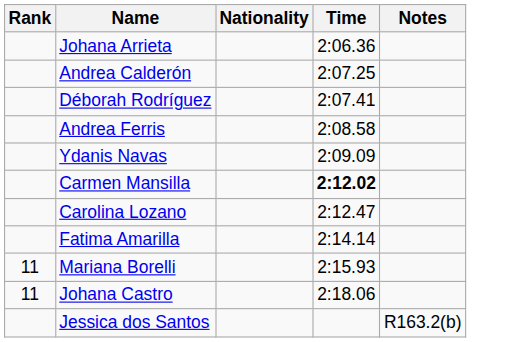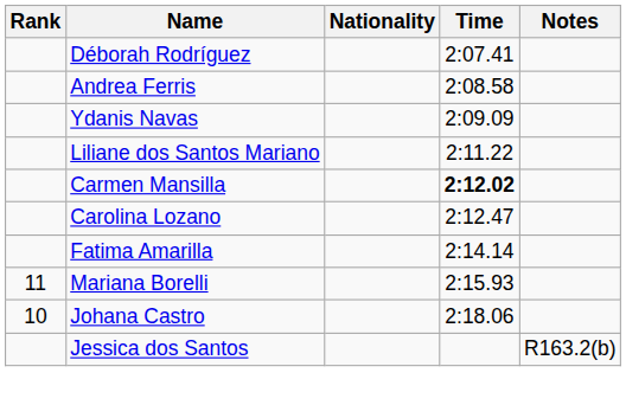 <table class="wikitable sortable" style="text-align:center">
 <tr>
 <th>Rank</th>
 <th>Name</th>
 <th>Nationality</th>
 <th>Time</th>
 <th>Notes</th>
-</tr>
-<tr>
-<td></td>
-<td align=left><a href='#'>Johana Arrieta</a></td>
-<td align=left></td>
-<td>2:06.36</td>
-<td></td>
-</tr>
-<tr>
-<td></td>
-<td align=left><a href='#'>Andrea Calderón</a></td>
-<td align=left></td>
-<td>2:07.25</td>
-<td></td>
 </tr>
 <tr>
 <td></td>
 <td align=left><a href='#'>Déborah Rodríguez</a></td>
 <td align=left></td>
 <td>2:07.41</td>
 <td></td>
 </tr>
 <tr>
 <td></td>
 <td align=left><a href='#'>Andrea Ferris</a></td>
 <td align=left></td>
 <td>2:08.58</td>
 <td></td>
 </tr>
 <tr>
 <td></td>
 <td align=left><a href='#'>Ydanis Navas</a></td>
 <td align=left></td>
 <td>2:09.09</td>
+<td></td>
+</tr>
+<tr>
+<td></td>
+<td align=left><a href='#'>Liliane dos Santos Mariano</a></td>
+<td align=left></td>
+<td>2:11.22</td>
 <td></td>
 </tr>
 <tr>
 <td></td>
 <td align=left><a href='#'>Carmen Mansilla</a></td>
 <td align=left></td>
 <td><strong>2:12.02</strong></td>
 <td></td>
 </tr>
 <tr>
 <td></td>
 <td align=left><a href='#'>Carolina Lozano</a></td>
 <td align=left></td>
 <td>2:12.47</td>
 <td></td>
 </tr>
 <tr>
 <td></td>
 <td align=left><a href='#'>Fatima Amarilla</a></td>
 <td align=left></td>
 <td>2:14.14</td>
 <td></td>
 </tr>
 <tr>
 <td>11</td>
 <td align=left><a href='#'>Mariana Borelli</a></td>
 <td align=left></td>
 <td>2:15.93</td>
 <td></td>
 </tr>
 <tr>
-<td>11</td>
+<td>10</td>
 <td align=left><a href='#'>Johana Castro</a></td>
 <td align=left></td>
 <td>2:18.06</td>
 <td></td>
 </tr>
 <tr>
 <td></td>
 <td align=left><a href='#'>Jessica dos Santos</a></td>
 <td align=left></td>
 <td></td>
 <td>R163.2(b)</td>
 </tr>
 </table>
